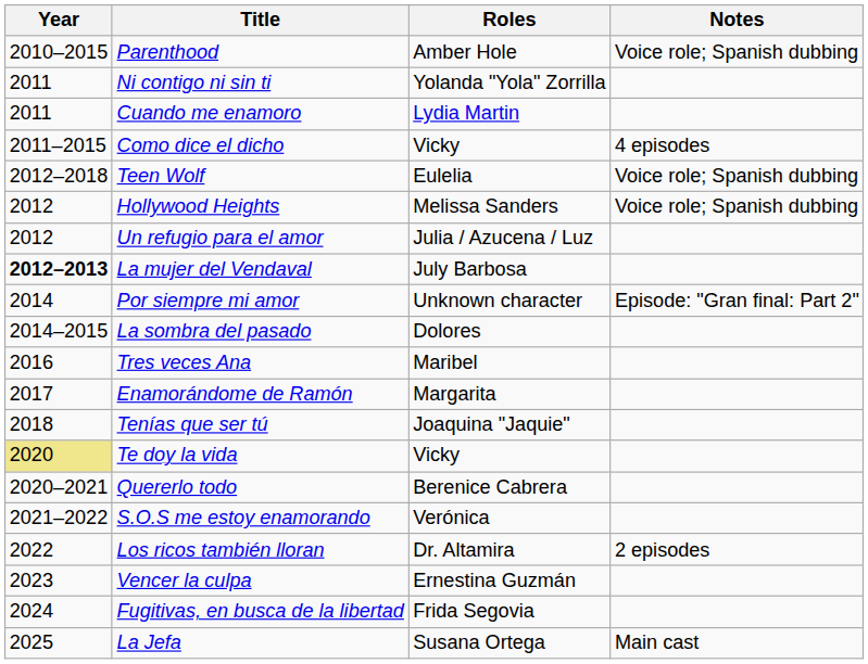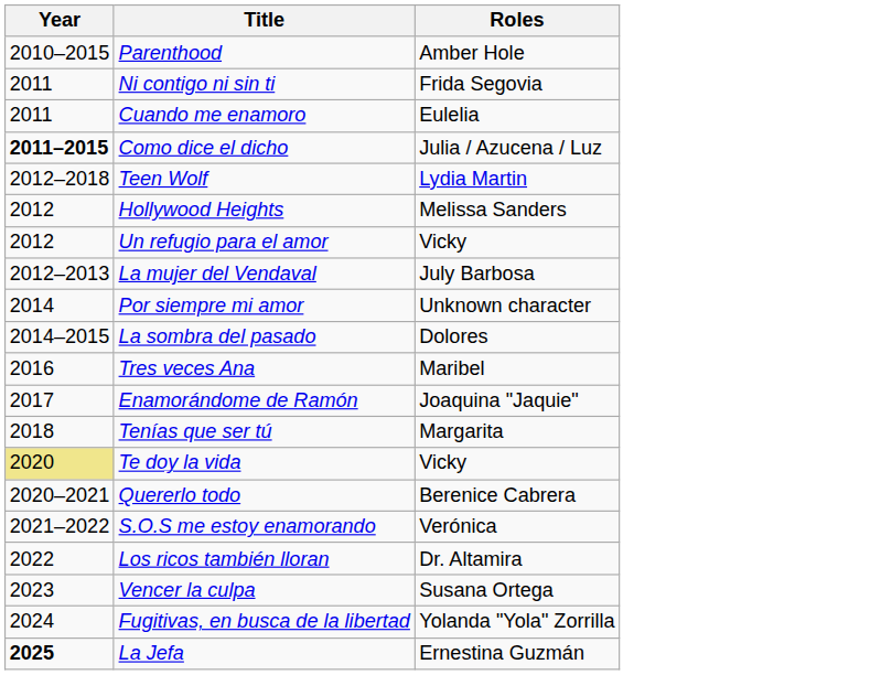 <table class="wikitable sortable">
 <tr>
 <th>Year</th>
 <th>Title</th>
 <th>Roles</th>
-<th>Notes</th>
 </tr>
 <tr>
 <td>2010–2015</td>
 <td><em><a href='#'>Parenthood</a></em></td>
 <td>Amber Hole</td>
-<td>Voice role; Spanish dubbing</td>
 </tr>
 <tr>
 <td>2011</td>
 <td><em><a href='#'>Ni contigo ni sin ti</a></em></td>
-<td>Yolanda "Yola" Zorrilla</td>
-<td></td>
+<td>Frida Segovia</td>
 </tr>
 <tr>
 <td>2011</td>
 <td><em><a href='#'>Cuando me enamoro</a></em></td>
-<td><a href='#'>Lydia Martin</a></td>
-<td></td>
+<td>Eulelia</td>
 </tr>
 <tr>
-<td>2011–2015</td>
+<td><strong>2011–2015</strong></td>
 <td><em><a href='#'>Como dice el dicho</a></em></td>
-<td>Vicky</td>
-<td>4 episodes</td>
+<td>Julia / Azucena / Luz</td>
 </tr>
 <tr>
 <td>2012–2018</td>
 <td><em><a href='#'>Teen Wolf</a></em></td>
-<td>Eulelia</td>
-<td>Voice role; Spanish dubbing</td>
+<td><a href='#'>Lydia Martin</a></td>
 </tr>
 <tr>
 <td>2012</td>
 <td><em><a href='#'>Hollywood Heights</a></em></td>
 <td>Melissa Sanders</td>
-<td>Voice role; Spanish dubbing</td>
 </tr>
 <tr>
 <td>2012</td>
 <td><em><a href='#'>Un refugio para el amor</a></em></td>
-<td>Julia / Azucena / Luz</td>
-<td></td>
+<td>Vicky</td>
 </tr>
 <tr>
-<td><strong>2012–2013</strong></td>
+<td>2012–2013</td>
 <td><em><a href='#'>La mujer del Vendaval</a></em></td>
 <td>July Barbosa</td>
-<td></td>
 </tr>
 <tr>
 <td>2014</td>
 <td><em><a href='#'>Por siempre mi amor</a></em></td>
 <td>Unknown character</td>
-<td>Episode: "Gran final: Part 2"</td>
 </tr>
 <tr>
 <td>2014–2015</td>
 <td><em><a href='#'>La sombra del pasado</a></em></td>
 <td>Dolores</td>
-<td></td>
 </tr>
 <tr>
 <td>2016</td>
 <td><em><a href='#'>Tres veces Ana</a></em></td>
 <td>Maribel</td>
-<td></td>
 </tr>
 <tr>
 <td>2017</td>
 <td><em><a href='#'>Enamorándome de Ramón</a></em></td>
-<td>Margarita</td>
-<td></td>
+<td>Joaquina "Jaquie"</td>
 </tr>
 <tr>
 <td>2018</td>
 <td><em><a href='#'>Tenías que ser tú</a></em></td>
-<td>Joaquina "Jaquie"</td>
-<td></td>
+<td>Margarita</td>
 </tr>
 <tr>
 <td style="background: khaki;">2020</td>
 <td><em><a href='#'>Te doy la vida</a></em></td>
 <td>Vicky</td>
-<td></td>
 </tr>
 <tr>
 <td>2020–2021</td>
 <td><em><a href='#'>Quererlo todo</a></em></td>
 <td>Berenice Cabrera</td>
-<td></td>
 </tr>
 <tr>
 <td>2021–2022</td>
 <td><em><a href='#'>S.O.S me estoy enamorando</a></em></td>
 <td>Verónica</td>
-<td></td>
 </tr>
 <tr>
 <td>2022</td>
 <td><em><a href='#'>Los ricos también lloran</a></em></td>
 <td>Dr. Altamira</td>
-<td>2 episodes</td>
 </tr>
 <tr>
 <td>2023</td>
 <td><em><a href='#'>Vencer la culpa</a></em></td>
-<td>Ernestina Guzmán</td>
-<td></td>
+<td>Susana Ortega</td>
 </tr>
 <tr>
 <td>2024</td>
 <td><em><a href='#'>Fugitivas, en busca de la libertad</a></em></td>
-<td>Frida Segovia</td>
-<td></td>
+<td>Yolanda "Yola" Zorrilla</td>
 </tr>
 <tr>
-<td>2025</td>
+<td><strong>2025</strong></td>
 <td><em><a href='#'>La Jefa</a></em></td>
-<td>Susana Ortega</td>
-<td>Main cast</td>
+<td>Ernestina Guzmán</td>
 </tr>
 </table>
